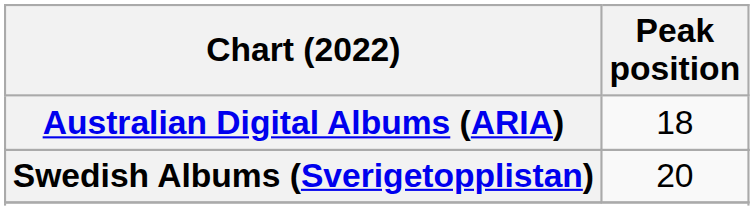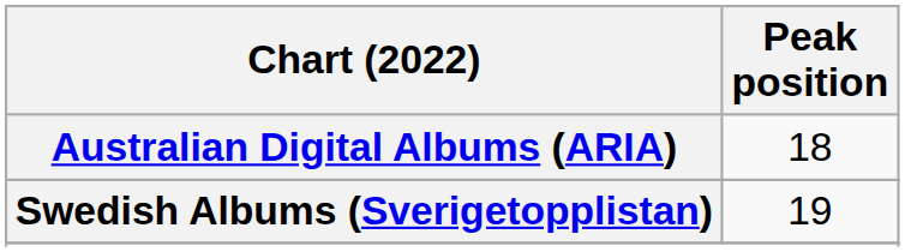 <table class="wikitable sortable plainrowheaders" style="text-align:center">
 <tr>
 <th scope="col">Chart (2022)</th>
 <th scope="col">Peak<br>position</th>
 </tr>
 <tr>
 <th scope="row"><a href='#'>Australian Digital Albums</a> (<a href='#'>ARIA</a>)</th>
 <td>18</td>
 </tr>
 <tr>
 </tr>
 <tr>
 </tr>
 <tr>
 </tr>
 <tr>
 </tr>
 <tr>
 </tr>
 <tr>
 </tr>
 <tr>
 </tr>
 <tr>
 </tr>
 <tr>
 <th scope="row">Swedish Albums (<a href='#'>Sverigetopplistan</a>)</th>
-<td>20</td>
+<td>19</td>
 </tr>
 <tr>
 </tr>
 <tr>
 </tr>
 <tr>
 </tr>
 <tr>
 </tr>
 <tr>
 </tr>
 <tr>
 </tr>
 </table>
